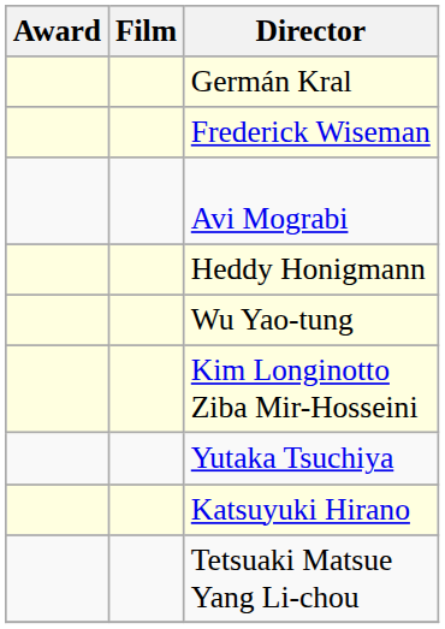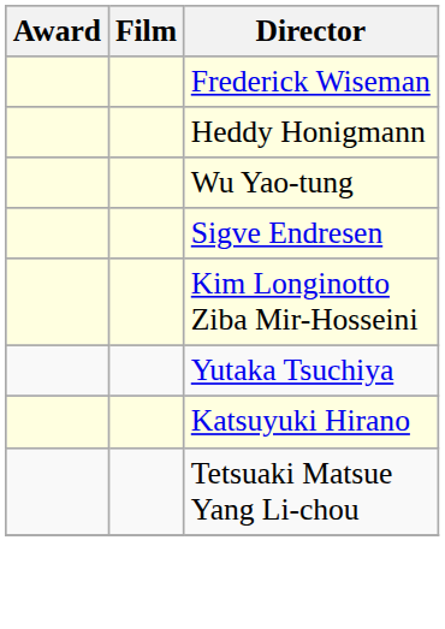 <table class="wikitable" style="font-size:95%;">
 <tr>
 <th>Award</th>
 <th>Film</th>
 <th>Director</th>
 </tr>
 <tr bgcolor=lightyellow>
 <td></td>
 <td></td>
-<td> Germán Kral</td>
-</tr>
-<tr bgcolor=lightyellow>
-<td></td>
-<td></td>
 <td> <a href='#'>Frederick Wiseman</a></td>
-</tr>
-<tr>
-<td></td>
-<td></td>
-<td> <br> <a href='#'>Avi Mograbi</a></td>
 </tr>
 <tr bgcolor=lightyellow>
 <td></td>
 <td></td>
 <td> Heddy Honigmann</td>
 </tr>
 <tr bgcolor=lightyellow>
 <td></td>
 <td></td>
 <td> Wu Yao-tung</td>
+</tr>
+<tr bgcolor=lightyellow>
+<td></td>
+<td></td>
+<td> <a href='#'>Sigve Endresen</a></td>
 </tr>
 <tr bgcolor=lightyellow>
 <td></td>
 <td></td>
 <td> <a href='#'>Kim Longinotto</a><br> Ziba Mir-Hosseini</td>
 </tr>
 <tr>
 <td></td>
 <td></td>
 <td> <a href='#'>Yutaka Tsuchiya</a></td>
 </tr>
 <tr bgcolor=lightyellow>
 <td></td>
 <td></td>
 <td> <a href='#'>Katsuyuki Hirano</a></td>
 </tr>
 <tr>
 <td></td>
 <td></td>
 <td> Tetsuaki Matsue<br> Yang Li-chou</td>
 </tr>
 <tr>
 </tr>
 </table>
